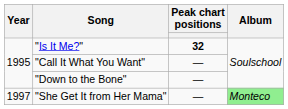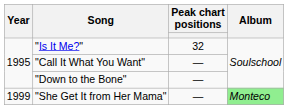 <table class="wikitable">
 <tr>
 <th align=center rowspan=2>Year</th>
 <th align=center rowspan=2>Song</th>
 <th align=center>Peak chart<br>positions</th>
 <th align=center rowspan=2>Album</th>
 </tr>
 <tr>
 <th></th>
 </tr>
 <tr>
 <td align=left valign=center rowspan=3>1995</td>
 <td align=left valign=center>"<a href='#'>Is It Me?</a>"<br></td>
-<td align=center valign=center><strong>32</strong></td>
+<td align=center valign=center>32</td>
 <td align=left valign=center rowspan=3><em>Soulschool</em></td>
 </tr>
 <tr>
 <td align=left valign=center>"Call It What You Want"</td>
 <td align=center valign=center>—</td>
 </tr>
 <tr>
 <td align=left valign=center>"Down to the Bone"</td>
 <td align=center valign=center>—</td>
 </tr>
 <tr>
-<td align=left valign=center>1997</td>
+<td align=left valign=center>1999</td>
 <td align=left valign=center>"She Get It from Her Mama"</td>
 <td align=center valign=center>—</td>
 <td style="background: lightgreen;"><em>Monteco</em></td>
 </tr>
 </table>
